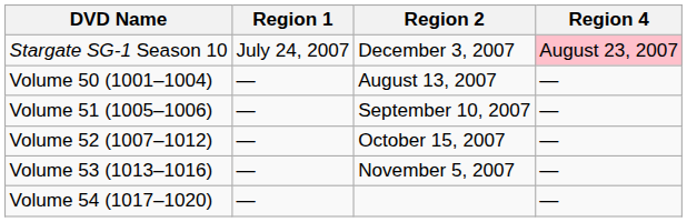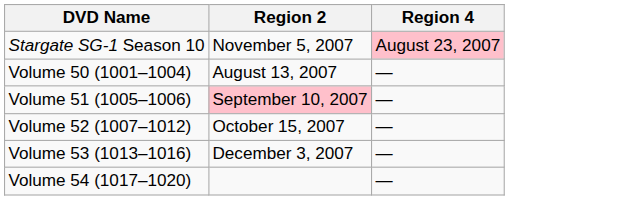 <table class="wikitable">
 <tr>
 <th>DVD Name</th>
-<th>Region 1</th>
 <th>Region 2</th>
 <th>Region 4</th>
 </tr>
 <tr>
 <td><em>Stargate SG-1</em> Season 10</td>
-<td>July 24, 2007</td>
-<td>December 3, 2007</td>
+<td>November 5, 2007</td>
 <td style="background: pink;">August 23, 2007</td>
 </tr>
 <tr>
 <td>Volume 50 (1001–1004)</td>
-<td>—</td>
 <td>August 13, 2007</td>
 <td>—</td>
 </tr>
 <tr>
 <td>Volume 51 (1005–1006)</td>
-<td>—</td>
-<td>September 10, 2007</td>
+<td style="background: pink;">September 10, 2007</td>
 <td>—</td>
 </tr>
 <tr>
 <td>Volume 52 (1007–1012)</td>
-<td>—</td>
 <td>October 15, 2007</td>
 <td>—</td>
 </tr>
 <tr>
 <td>Volume 53 (1013–1016)</td>
-<td>—</td>
-<td>November 5, 2007</td>
+<td>December 3, 2007</td>
 <td>—</td>
 </tr>
 <tr>
 <td>Volume 54 (1017–1020)</td>
-<td>—</td>
 <td></td>
 <td>—</td>
 </tr>
 </table>
